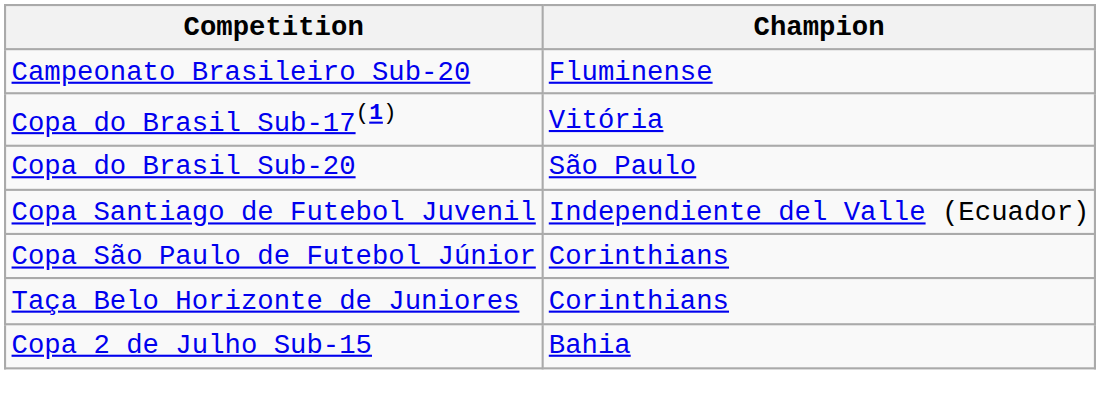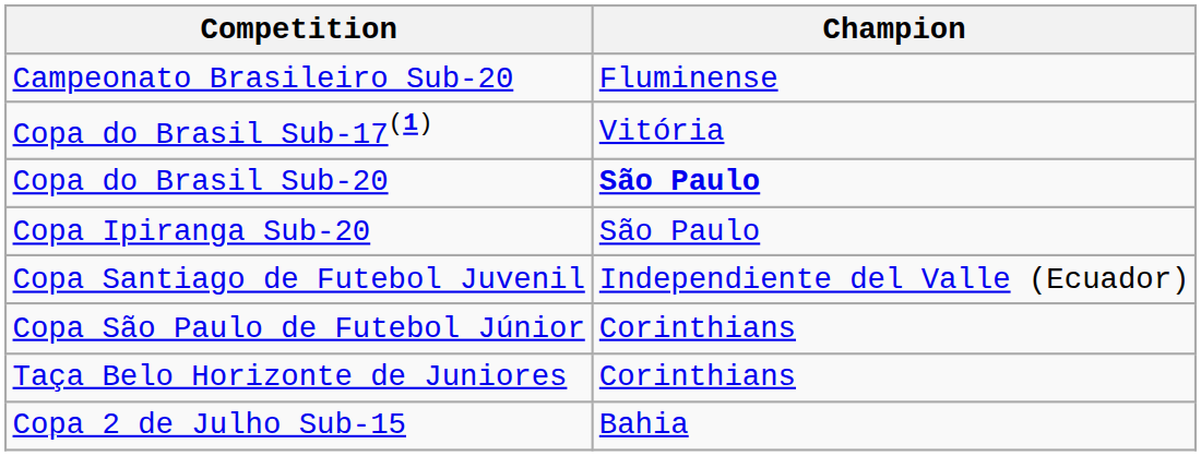 <table class="wikitable">
 <tr>
 <th>Competition</th>
 <th>Champion</th>
 </tr>
 <tr>
 <td><a href='#'>Campeonato Brasileiro Sub-20</a></td>
 <td><a href='#'>Fluminense</a></td>
 </tr>
 <tr>
 <td><a href='#'>Copa do Brasil Sub-17</a><sup>(<strong><a href='#'>1</a></strong>)</sup></td>
 <td><a href='#'>Vitória</a></td>
 </tr>
 <tr>
 <td><a href='#'>Copa do Brasil Sub-20</a></td>
+<td><strong><a href='#'>São Paulo</a></strong></td>
+</tr>
+<tr>
+<td><a href='#'>Copa Ipiranga Sub-20</a></td>
 <td><a href='#'>São Paulo</a></td>
 </tr>
 <tr>
 <td><a href='#'>Copa Santiago de Futebol Juvenil</a></td>
 <td><a href='#'>Independiente del Valle</a> (Ecuador)</td>
 </tr>
 <tr>
 <td><a href='#'>Copa São Paulo de Futebol Júnior</a></td>
 <td><a href='#'>Corinthians</a></td>
 </tr>
 <tr>
 <td><a href='#'>Taça Belo Horizonte de Juniores</a></td>
 <td><a href='#'>Corinthians</a></td>
 </tr>
 <tr>
 <td><a href='#'>Copa 2 de Julho Sub-15</a></td>
 <td><a href='#'>Bahia</a></td>
 </tr>
 </table>
